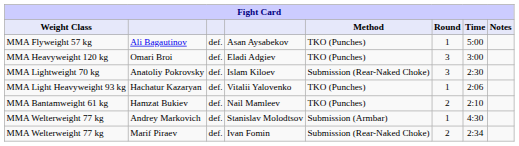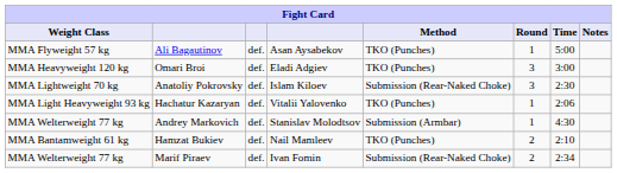 <table class="wikitable" style="font-size: 80%;">
 <tr>
 <th colspan="8" style="background-color: #ccf; color: #000080; text-align: center;"><strong>Fight Card</strong></th>
 </tr>
 <tr>
 <th colspan="1" style="background-color: #E6E8FA; color: #000000; text-align: center;">Weight Class</th>
 <th colspan="1" style="background-color: #E6E8FA; color: #000000; text-align: center;"></th>
 <th colspan="1" style="background-color: #E6E8FA; color: #000000; text-align: center;"></th>
 <th colspan="1" style="background-color: #E6E8FA; color: #000000; text-align: center;"></th>
 <th colspan="1" style="background-color: #E6E8FA; color: #000000; text-align: center;">Method</th>
 <th colspan="1" style="background-color: #E6E8FA; color: #000000; text-align: center;">Round</th>
 <th colspan="1" style="background-color: #E6E8FA; color: #000000; text-align: center;">Time</th>
 <th colspan="1" style="background-color: #E6E8FA; color: #000000; text-align: center;">Notes</th>
 </tr>
 <tr>
 <td>MMA Flyweight 57 kg</td>
 <td> <a href='#'>Ali Bagautinov</a></td>
 <td>def.</td>
 <td> Asan Aysabekov</td>
 <td>TKO (Punches)</td>
 <td align=center>1</td>
 <td align=center>5:00</td>
 <td></td>
 </tr>
 <tr>
 <td>MMA Heavyweight 120 kg</td>
 <td> Omari Broi</td>
 <td>def.</td>
 <td> Eladi Adgiev</td>
 <td>TKO (Punches)</td>
 <td align=center>3</td>
 <td align=center>3:00</td>
 <td></td>
 </tr>
 <tr>
 <td>MMA Lightweight 70 kg</td>
 <td> Anatoliy Pokrovsky</td>
 <td>def.</td>
 <td> Islam Kiloev</td>
 <td>Submission (Rear-Naked Choke)</td>
 <td align=center>3</td>
 <td align=center>2:30</td>
 <td></td>
 </tr>
 <tr>
 <td>MMA Light Heavyweight 93 kg</td>
 <td> Hachatur Kazaryan</td>
 <td>def.</td>
 <td> Vitalii Yalovenko</td>
 <td>TKO (Punches)</td>
 <td align=center>1</td>
 <td align=center>2:06</td>
 <td></td>
 </tr>
 <tr>
+<td>MMA Welterweight 77 kg</td>
+<td> Andrey Markovich</td>
+<td>def.</td>
+<td> Stanislav Molodtsov</td>
+<td>Submission (Armbar)</td>
+<td align=center>1</td>
+<td align=center>4:30</td>
+<td></td>
+</tr>
+<tr>
 <td>MMA Bantamweight 61 kg</td>
 <td> Hamzat Bukiev</td>
 <td>def.</td>
 <td> Nail Mamleev</td>
 <td>TKO (Punches)</td>
 <td align=center>2</td>
 <td align=center>2:10</td>
-<td></td>
-</tr>
-<tr>
-<td>MMA Welterweight 77 kg</td>
-<td> Andrey Markovich</td>
-<td>def.</td>
-<td> Stanislav Molodtsov</td>
-<td>Submission (Armbar)</td>
-<td align=center>1</td>
-<td align=center>4:30</td>
 <td></td>
 </tr>
 <tr>
 <td>MMA Welterweight 77 kg</td>
 <td> Marif Piraev</td>
 <td>def.</td>
 <td> Ivan Fomin</td>
 <td>Submission (Rear-Naked Choke)</td>
 <td align=center>2</td>
 <td align=center>2:34</td>
 <td></td>
 </tr>
 </table>
